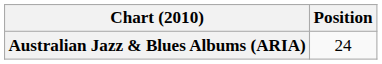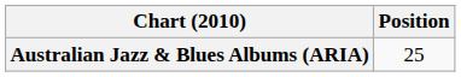 <table class="wikitable plainrowheaders" style="text-align:center">
 <tr>
 <th scope="col">Chart (2010)</th>
 <th scope="col">Position</th>
 </tr>
 <tr>
 <th scope="row">Australian Jazz & Blues Albums (ARIA)</th>
-<td>24</td>
+<td>25</td>
 </tr>
 </table>
